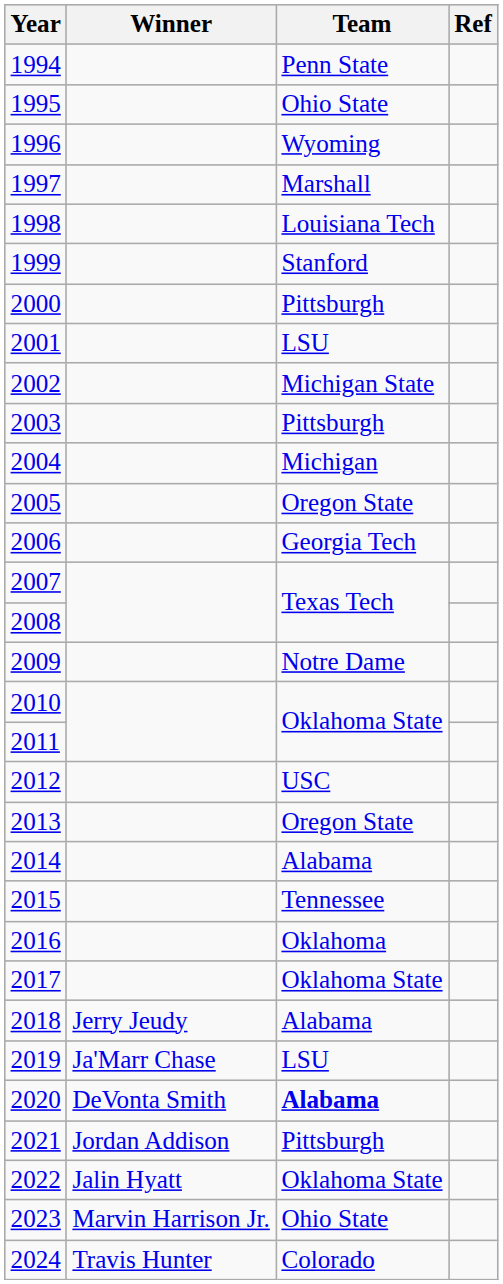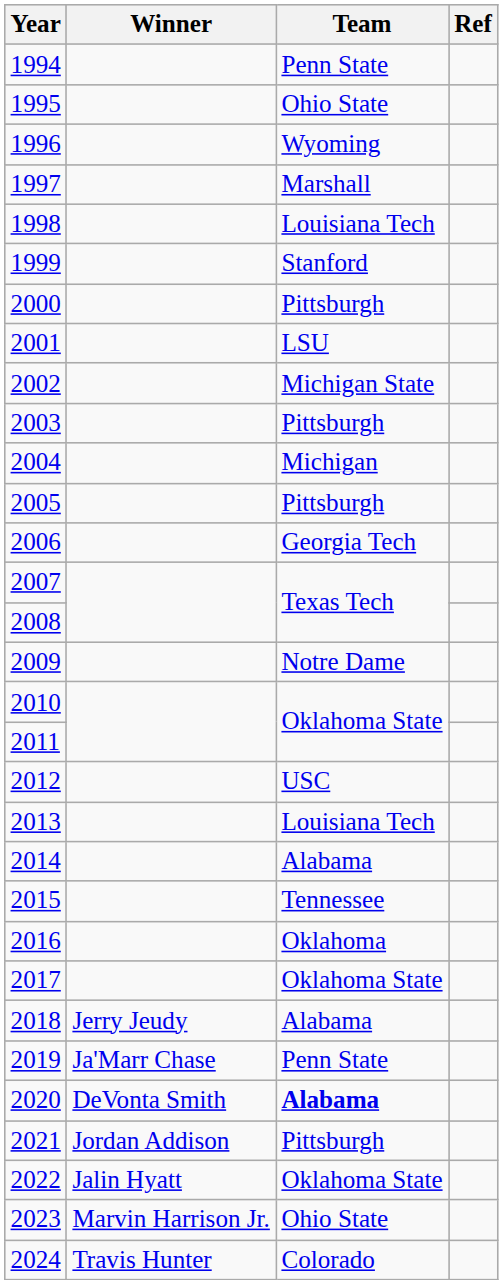 <table class="wikitable sortable">
 <tr>
 <th bgcolor="#e5e5e5">Year</th>
 <th bgcolor="#e5e5e5">Winner</th>
 <th bgcolor="#e5e5e5">Team</th>
 <th>Ref</th>
 </tr>
 <tr>
 <td><a href='#'>1994</a></td>
 <td></td>
 <td><a href='#'>Penn State</a></td>
 <td></td>
 </tr>
 <tr>
 <td><a href='#'>1995</a></td>
 <td></td>
 <td><a href='#'>Ohio State</a></td>
 <td></td>
 </tr>
 <tr>
 <td><a href='#'>1996</a></td>
 <td></td>
 <td><a href='#'>Wyoming</a></td>
 <td></td>
 </tr>
 <tr>
 <td><a href='#'>1997</a></td>
 <td></td>
 <td><a href='#'>Marshall</a></td>
 <td></td>
 </tr>
 <tr>
 <td><a href='#'>1998</a></td>
 <td></td>
 <td><a href='#'>Louisiana Tech</a></td>
 <td></td>
 </tr>
 <tr>
 <td><a href='#'>1999</a></td>
 <td></td>
 <td><a href='#'>Stanford</a></td>
 <td></td>
 </tr>
 <tr>
 <td><a href='#'>2000</a></td>
 <td></td>
 <td><a href='#'>Pittsburgh</a></td>
 <td></td>
 </tr>
 <tr>
 <td><a href='#'>2001</a></td>
 <td></td>
 <td><a href='#'>LSU</a></td>
 <td></td>
 </tr>
 <tr>
 <td><a href='#'>2002</a></td>
 <td></td>
 <td><a href='#'>Michigan State</a></td>
 <td></td>
 </tr>
 <tr>
 <td><a href='#'>2003</a></td>
 <td></td>
 <td><a href='#'>Pittsburgh</a></td>
 <td></td>
 </tr>
 <tr>
 <td><a href='#'>2004</a></td>
 <td></td>
 <td><a href='#'>Michigan</a></td>
 <td></td>
 </tr>
 <tr>
 <td><a href='#'>2005</a></td>
 <td></td>
-<td><a href='#'>Oregon State</a></td>
+<td><a href='#'>Pittsburgh</a></td>
 <td></td>
 </tr>
 <tr>
 <td><a href='#'>2006</a></td>
 <td></td>
 <td><a href='#'>Georgia Tech</a></td>
 <td></td>
 </tr>
 <tr>
 <td><a href='#'>2007</a></td>
 <td rowspan="2"></td>
 <td rowspan="2"><a href='#'>Texas Tech</a></td>
 <td></td>
 </tr>
 <tr>
 <td><a href='#'>2008</a></td>
 <td></td>
 </tr>
 <tr>
 <td><a href='#'>2009</a></td>
 <td></td>
 <td><a href='#'>Notre Dame</a></td>
 <td></td>
 </tr>
 <tr>
 <td><a href='#'>2010</a></td>
 <td rowspan="2"></td>
 <td rowspan="2"><a href='#'>Oklahoma State</a></td>
 <td></td>
 </tr>
 <tr>
 <td><a href='#'>2011</a></td>
 <td></td>
 </tr>
 <tr>
 <td><a href='#'>2012</a></td>
 <td></td>
 <td><a href='#'>USC</a></td>
 <td></td>
 </tr>
 <tr>
 <td><a href='#'>2013</a></td>
 <td></td>
-<td><a href='#'>Oregon State</a></td>
+<td><a href='#'>Louisiana Tech</a></td>
 <td></td>
 </tr>
 <tr>
 <td><a href='#'>2014</a></td>
 <td></td>
 <td><a href='#'>Alabama</a></td>
 <td></td>
 </tr>
 <tr>
 <td><a href='#'>2015</a></td>
 <td></td>
 <td><a href='#'>Tennessee</a></td>
 <td></td>
 </tr>
 <tr>
 <td><a href='#'>2016</a></td>
 <td></td>
 <td><a href='#'>Oklahoma</a></td>
 <td></td>
 </tr>
 <tr>
 <td><a href='#'>2017</a></td>
 <td></td>
 <td><a href='#'>Oklahoma State</a></td>
 <td></td>
 </tr>
 <tr>
 <td><a href='#'>2018</a></td>
 <td><a href='#'>Jerry Jeudy</a></td>
 <td><a href='#'>Alabama</a></td>
 <td></td>
 </tr>
 <tr>
 <td><a href='#'>2019</a></td>
 <td><a href='#'>Ja'Marr Chase</a></td>
-<td><a href='#'>LSU</a></td>
+<td><a href='#'>Penn State</a></td>
 <td></td>
 </tr>
 <tr>
 <td><a href='#'>2020</a></td>
 <td><a href='#'>DeVonta Smith</a></td>
 <td><strong><a href='#'>Alabama</a></strong></td>
 <td></td>
 </tr>
 <tr>
 <td><a href='#'>2021</a></td>
 <td><a href='#'>Jordan Addison</a></td>
 <td><a href='#'>Pittsburgh</a></td>
 <td></td>
 </tr>
 <tr>
 <td><a href='#'>2022</a></td>
 <td><a href='#'>Jalin Hyatt</a></td>
 <td><a href='#'>Oklahoma State</a></td>
 <td></td>
 </tr>
 <tr>
 <td><a href='#'>2023</a></td>
 <td><a href='#'>Marvin Harrison Jr.</a></td>
 <td><a href='#'>Ohio State</a></td>
 <td></td>
 </tr>
 <tr>
 <td><a href='#'>2024</a></td>
 <td><a href='#'>Travis Hunter</a></td>
 <td><a href='#'>Colorado</a></td>
 <td></td>
 </tr>
 </table>
